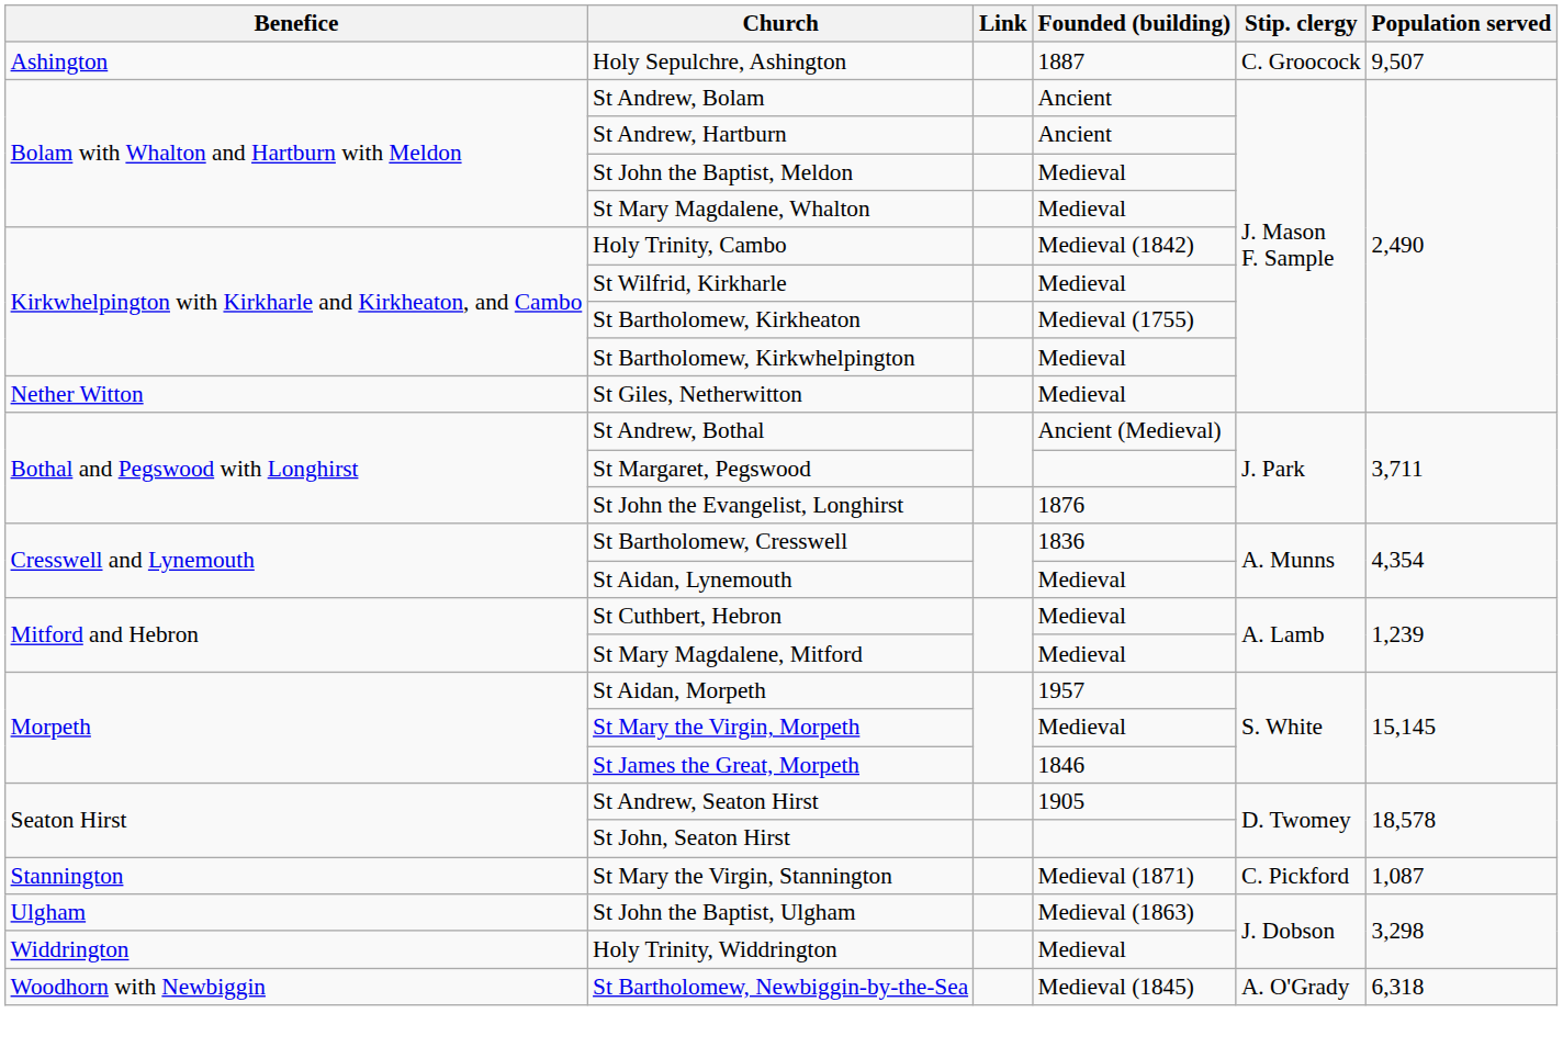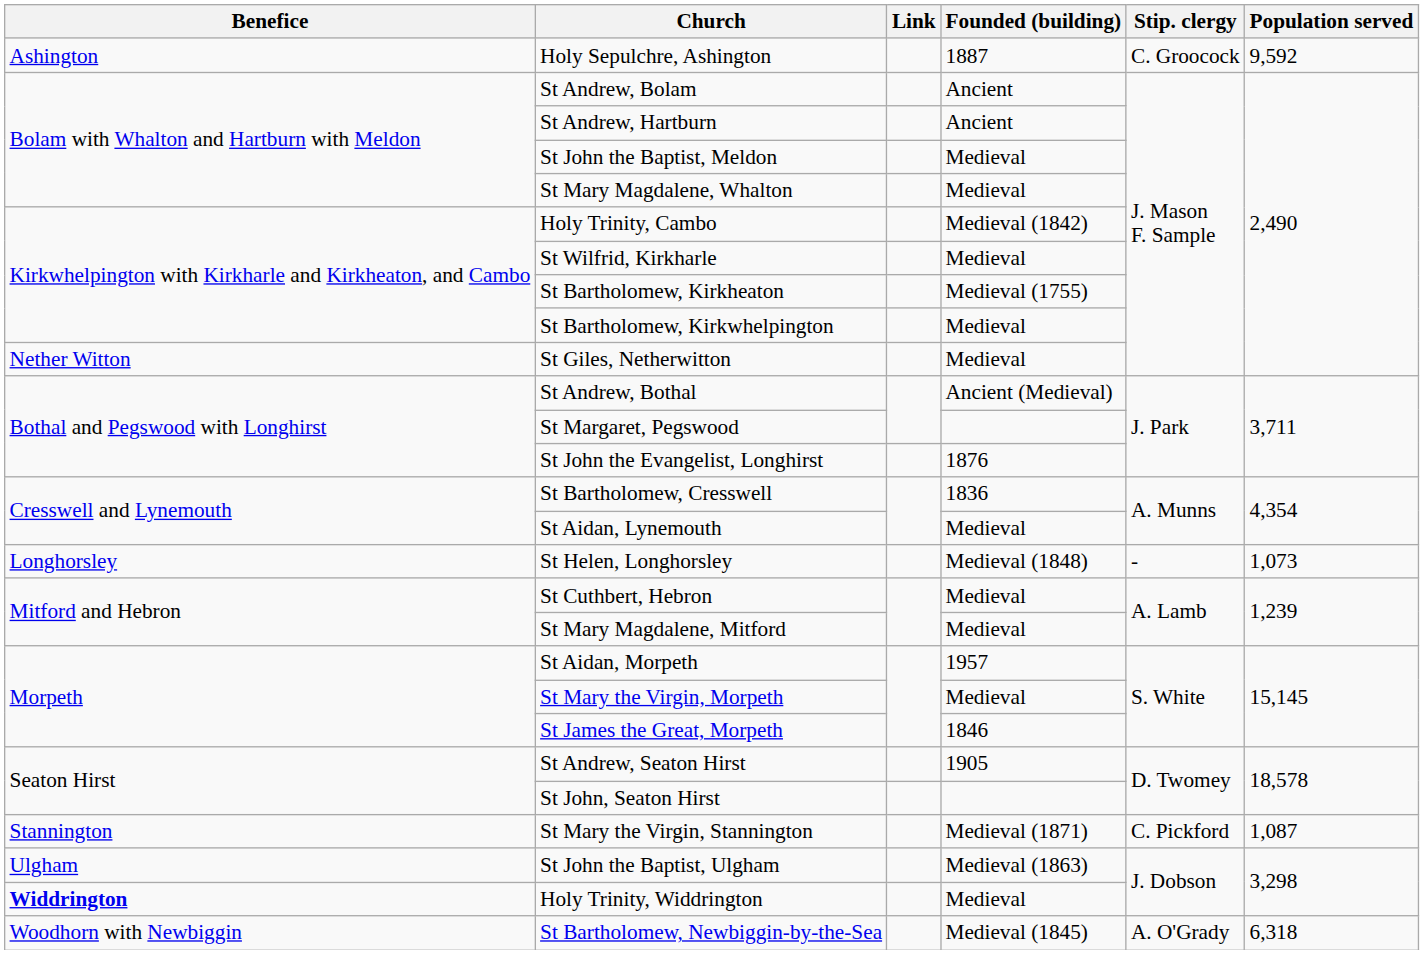 <table class="wikitable">
 <tr>
 <th>Benefice</th>
 <th>Church</th>
 <th>Link</th>
 <th>Founded (building)</th>
 <th>Stip. clergy</th>
 <th>Population served</th>
 </tr>
 <tr>
 <td><a href='#'>Ashington</a></td>
 <td>Holy Sepulchre, Ashington</td>
 <td></td>
 <td>1887</td>
 <td>C. Groocock</td>
-<td>9,507</td>
+<td>9,592</td>
 </tr>
 <tr>
 <td rowspan="4"><a href='#'>Bolam</a> with <a href='#'>Whalton</a> and <a href='#'>Hartburn</a> with <a href='#'>Meldon</a></td>
 <td>St Andrew, Bolam</td>
 <td></td>
 <td>Ancient</td>
 <td rowspan="9">J. Mason<br>F. Sample</td>
 <td rowspan="9">2,490</td>
 </tr>
 <tr>
 <td>St Andrew, Hartburn</td>
 <td></td>
 <td>Ancient</td>
 </tr>
 <tr>
 <td>St John the Baptist, Meldon</td>
 <td></td>
 <td>Medieval</td>
 </tr>
 <tr>
 <td>St Mary Magdalene, Whalton</td>
 <td></td>
 <td>Medieval</td>
 </tr>
 <tr>
 <td rowspan="4"><a href='#'>Kirkwhelpington</a> with <a href='#'>Kirkharle</a> and <a href='#'>Kirkheaton</a>, and <a href='#'>Cambo</a></td>
 <td>Holy Trinity, Cambo</td>
 <td></td>
 <td>Medieval (1842)</td>
 </tr>
 <tr>
 <td>St Wilfrid, Kirkharle</td>
 <td></td>
 <td>Medieval</td>
 </tr>
 <tr>
 <td>St Bartholomew, Kirkheaton</td>
 <td></td>
 <td>Medieval (1755)</td>
 </tr>
 <tr>
 <td>St Bartholomew, Kirkwhelpington</td>
 <td></td>
 <td>Medieval</td>
 </tr>
 <tr>
 <td><a href='#'>Nether Witton</a></td>
 <td>St Giles, Netherwitton</td>
 <td></td>
 <td>Medieval</td>
 </tr>
 <tr>
 <td rowspan="3"><a href='#'>Bothal</a> and <a href='#'>Pegswood</a> with <a href='#'>Longhirst</a></td>
 <td>St Andrew, Bothal</td>
 <td rowspan="2"></td>
 <td>Ancient (Medieval)</td>
 <td rowspan="3">J. Park</td>
 <td rowspan="3">3,711</td>
 </tr>
 <tr>
 <td>St Margaret, Pegswood</td>
 <td></td>
 </tr>
 <tr>
 <td>St John the Evangelist, Longhirst</td>
 <td></td>
 <td>1876</td>
 </tr>
 <tr>
 <td rowspan="2"><a href='#'>Cresswell</a> and <a href='#'>Lynemouth</a></td>
 <td>St Bartholomew, Cresswell</td>
 <td rowspan="2"></td>
 <td>1836</td>
 <td rowspan="2">A. Munns</td>
 <td rowspan="2">4,354</td>
 </tr>
 <tr>
 <td>St Aidan, Lynemouth</td>
 <td>Medieval</td>
 </tr>
 <tr>
+<td><a href='#'>Longhorsley</a></td>
+<td>St Helen, Longhorsley</td>
+<td></td>
+<td>Medieval (1848)</td>
+<td>-</td>
+<td>1,073</td>
+</tr>
+<tr>
 <td rowspan="2"><a href='#'>Mitford</a> and Hebron</td>
 <td>St Cuthbert, Hebron</td>
 <td rowspan="2"></td>
 <td>Medieval</td>
 <td rowspan="2">A. Lamb</td>
 <td rowspan="2">1,239</td>
 </tr>
 <tr>
 <td>St Mary Magdalene, Mitford</td>
 <td>Medieval</td>
 </tr>
 <tr>
 <td rowspan="3"><a href='#'>Morpeth</a></td>
 <td>St Aidan, Morpeth</td>
 <td rowspan="3"></td>
 <td>1957</td>
 <td rowspan="3">S. White</td>
 <td rowspan="3">15,145</td>
 </tr>
 <tr>
 <td><a href='#'>St Mary the Virgin, Morpeth</a></td>
 <td>Medieval</td>
 </tr>
 <tr>
 <td><a href='#'>St James the Great, Morpeth</a></td>
 <td>1846</td>
 </tr>
 <tr>
 <td rowspan="2">Seaton Hirst</td>
 <td>St Andrew, Seaton Hirst</td>
 <td></td>
 <td>1905</td>
 <td rowspan="2">D. Twomey</td>
 <td rowspan="2">18,578</td>
 </tr>
 <tr>
 <td>St John, Seaton Hirst</td>
 <td></td>
 <td></td>
 </tr>
 <tr>
 <td><a href='#'>Stannington</a></td>
 <td>St Mary the Virgin, Stannington</td>
 <td></td>
 <td>Medieval (1871)</td>
 <td>C. Pickford</td>
 <td>1,087</td>
 </tr>
 <tr>
 <td><a href='#'>Ulgham</a></td>
 <td>St John the Baptist, Ulgham</td>
 <td></td>
 <td>Medieval (1863)</td>
 <td rowspan="2">J. Dobson</td>
 <td rowspan="2">3,298</td>
 </tr>
 <tr>
-<td><a href='#'>Widdrington</a></td>
+<td><strong><a href='#'>Widdrington</a></strong></td>
 <td>Holy Trinity, Widdrington</td>
 <td></td>
 <td>Medieval</td>
 </tr>
 <tr>
 <td><a href='#'>Woodhorn</a> with <a href='#'>Newbiggin</a></td>
 <td><a href='#'>St Bartholomew, Newbiggin-by-the-Sea</a></td>
 <td></td>
 <td>Medieval (1845)</td>
 <td>A. O'Grady</td>
 <td>6,318</td>
 </tr>
 </table>
